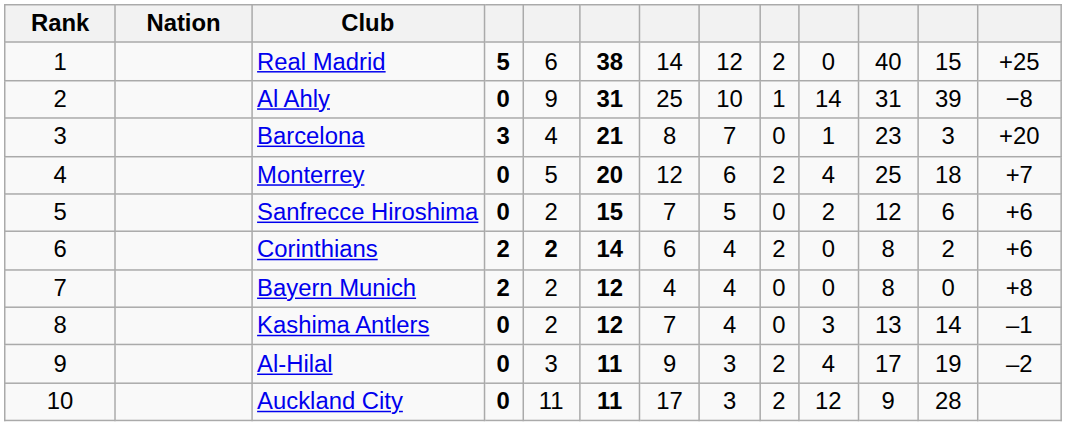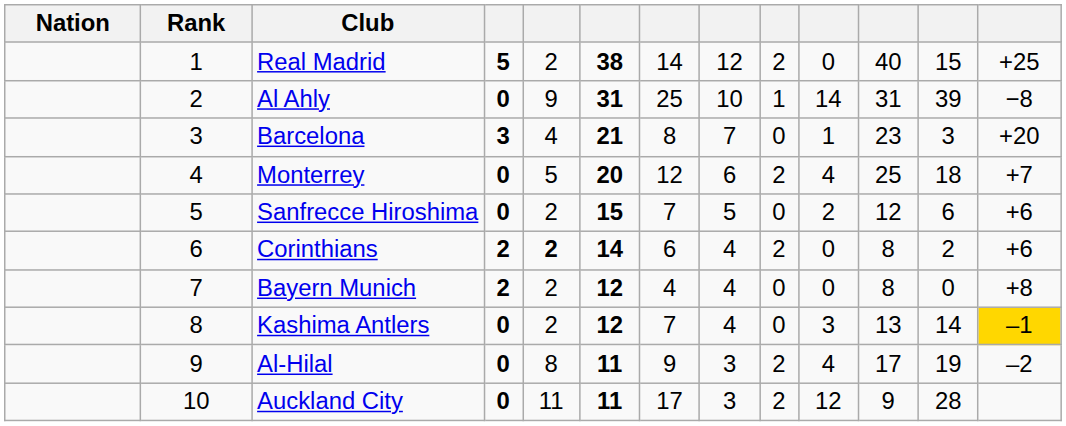 <table class="wikitable sortable" style="text-align:center">
 <tr>
+<th>Nation</th>
 <th>Rank</th>
-<th>Nation</th>
 <th width=22%>Club</th>
 <th></th>
 <th></th>
 <th></th>
 <th></th>
 <th></th>
 <th></th>
 <th></th>
 <th></th>
 <th></th>
 <th></th>
 </tr>
 <tr>
+<td></td>
 <td>1</td>
-<td></td>
 <td align="left"><a href='#'>Real Madrid</a></td>
 <td><strong>5</strong></td>
-<td>6</td>
+<td>2</td>
 <td><strong>38</strong></td>
 <td>14</td>
 <td>12</td>
 <td>2</td>
 <td>0</td>
 <td>40</td>
 <td>15</td>
 <td>+25</td>
 </tr>
 <tr>
+<td></td>
 <td>2</td>
-<td></td>
 <td align="left"><a href='#'>Al Ahly</a></td>
 <td><strong>0</strong></td>
 <td>9</td>
 <td><strong>31</strong></td>
 <td>25</td>
 <td>10</td>
 <td>1</td>
 <td>14</td>
 <td>31</td>
 <td>39</td>
 <td>−8</td>
 </tr>
 <tr>
+<td></td>
 <td>3</td>
-<td></td>
 <td align="left"><a href='#'>Barcelona</a></td>
 <td><strong>3</strong></td>
 <td>4</td>
 <td><strong>21</strong></td>
 <td>8</td>
 <td>7</td>
 <td>0</td>
 <td>1</td>
 <td>23</td>
 <td>3</td>
 <td>+20</td>
 </tr>
 <tr>
+<td></td>
 <td>4</td>
-<td></td>
 <td align="left"><a href='#'>Monterrey</a></td>
 <td><strong>0</strong></td>
 <td>5</td>
 <td><strong>20</strong></td>
 <td>12</td>
 <td>6</td>
 <td>2</td>
 <td>4</td>
 <td>25</td>
 <td>18</td>
 <td>+7</td>
 </tr>
 <tr>
+<td></td>
 <td>5</td>
-<td></td>
 <td align="left"><a href='#'>Sanfrecce Hiroshima</a></td>
 <td><strong>0</strong></td>
 <td>2</td>
 <td><strong>15</strong></td>
 <td>7</td>
 <td>5</td>
 <td>0</td>
 <td>2</td>
 <td>12</td>
 <td>6</td>
 <td>+6</td>
 </tr>
 <tr>
+<td></td>
 <td>6</td>
-<td></td>
 <td align="left"><a href='#'>Corinthians</a></td>
 <td><strong>2</strong></td>
 <td><strong>2</strong></td>
 <td><strong>14</strong></td>
 <td>6</td>
 <td>4</td>
 <td>2</td>
 <td>0</td>
 <td>8</td>
 <td>2</td>
 <td>+6</td>
 </tr>
 <tr>
+<td></td>
 <td>7</td>
-<td></td>
 <td align="left"><a href='#'>Bayern Munich</a></td>
 <td><strong>2</strong></td>
 <td>2</td>
 <td><strong>12</strong></td>
 <td>4</td>
 <td>4</td>
 <td>0</td>
 <td>0</td>
 <td>8</td>
 <td>0</td>
 <td>+8</td>
 </tr>
 <tr>
+<td></td>
 <td>8</td>
-<td></td>
 <td align="left"><a href='#'>Kashima Antlers</a></td>
 <td><strong>0</strong></td>
 <td>2</td>
 <td><strong>12</strong></td>
 <td>7</td>
 <td>4</td>
 <td>0</td>
 <td>3</td>
 <td>13</td>
 <td>14</td>
-<td>–1</td>
+<td style="background: gold;">–1</td>
 </tr>
 <tr>
+<td></td>
 <td>9</td>
-<td></td>
 <td align="left"><a href='#'>Al-Hilal</a></td>
 <td><strong>0</strong></td>
-<td>3</td>
+<td>8</td>
 <td><strong>11</strong></td>
 <td>9</td>
 <td>3</td>
 <td>2</td>
 <td>4</td>
 <td>17</td>
 <td>19</td>
 <td>–2</td>
 </tr>
 <tr>
+<td></td>
 <td>10</td>
-<td></td>
 <td align="left"><a href='#'>Auckland City</a></td>
 <td><strong>0</strong></td>
 <td>11</td>
 <td><strong>11</strong></td>
 <td>17</td>
 <td>3</td>
 <td>2</td>
 <td>12</td>
 <td>9</td>
 <td>28</td>
 <td></td>
 </tr>
 </table>
